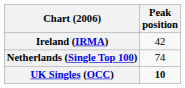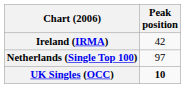 <table class="wikitable sortable plainrowheaders" style="text-align:center">
 <tr>
 <th>Chart (2006)</th>
 <th>Peak<br>position</th>
 </tr>
 <tr>
 <th scope="row">Ireland (<a href='#'>IRMA</a>)</th>
 <td>42</td>
 </tr>
 <tr>
 <th scope="row">Netherlands (<a href='#'>Single Top 100</a>)</th>
-<td>74</td>
+<td>97</td>
 </tr>
 <tr>
 <th scope="row"><a href='#'>UK Singles</a> (<a href='#'>OCC</a>)</th>
 <td><strong>10</strong></td>
 </tr>
 </table>
